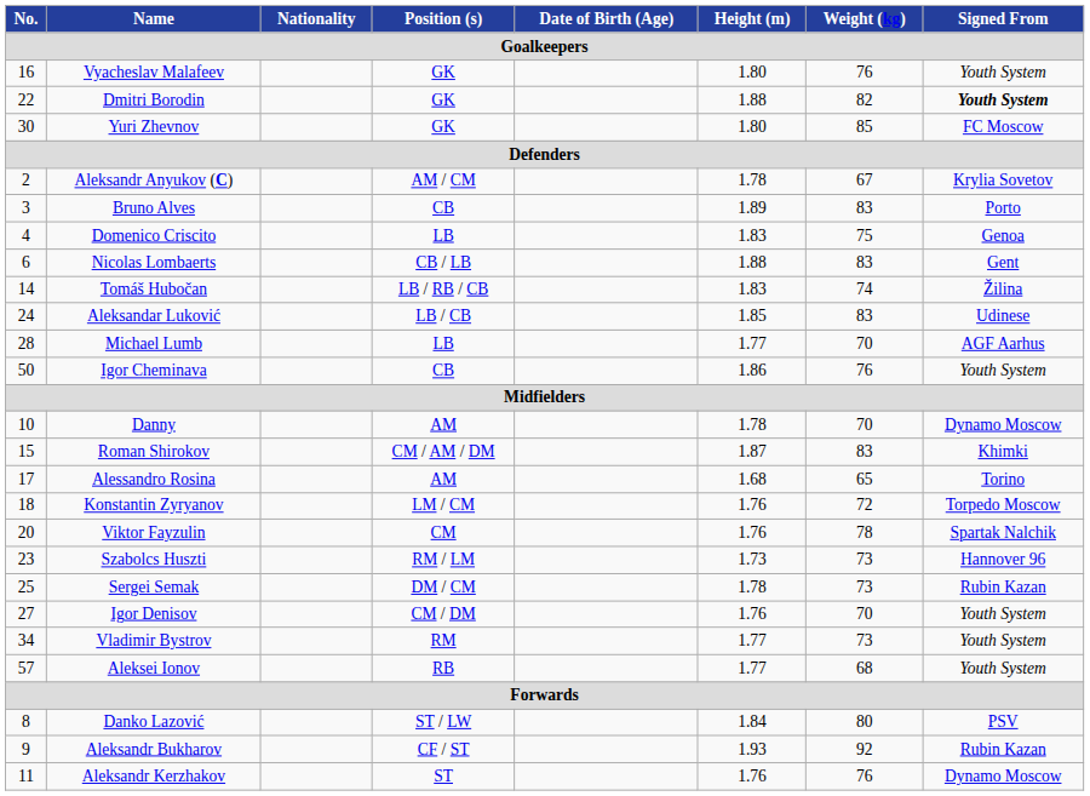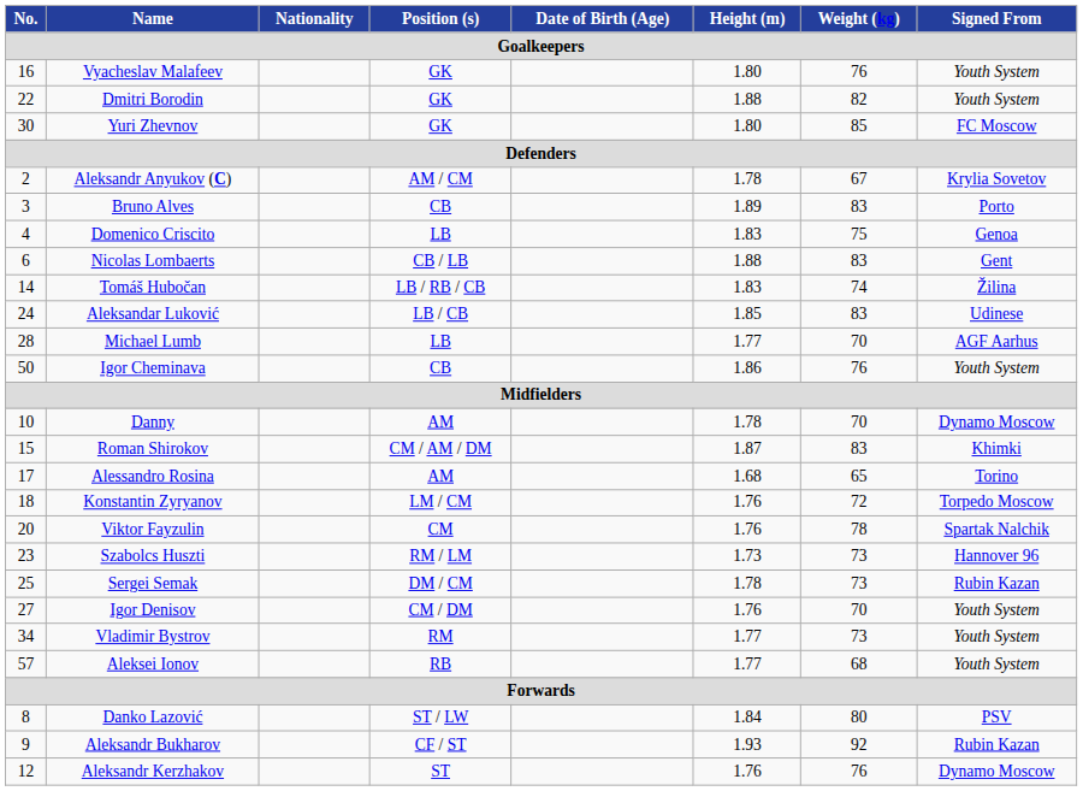 <table class="wikitable" style="text-align: center; font-size:90%" width=75%>
 <tr>
 <th style="background: #243e9c; color:white" align=right>No.</th>
 <th style="background: #243e9c; color:white" align=right>Name</th>
 <th style="background: #243e9c; color:white" align=right>Nationality</th>
 <th style="background: #243e9c; color:white" align=right>Position (s)</th>
 <th style="background: #243e9c; color:white" align=right>Date of Birth (Age)</th>
 <th style="background: #243e9c; color:white" align=right>Height (m)</th>
 <th style="background: #243e9c; color:white" align=right>Weight (<a href='#'>kg</a>)</th>
 <th style="background: #243e9c; color:white" align=right>Signed From</th>
 </tr>
 <tr>
 <th colspan=8 style="background: #DCDCDC" align=right>Goalkeepers</th>
 </tr>
 <tr>
 <td>16</td>
 <td><a href='#'>Vyacheslav Malafeev</a></td>
 <td></td>
 <td><a href='#'>GK</a></td>
 <td></td>
 <td>1.80</td>
 <td>76</td>
 <td><em>Youth System</em></td>
 </tr>
 <tr>
 <td>22</td>
 <td><a href='#'>Dmitri Borodin</a></td>
 <td></td>
 <td><a href='#'>GK</a></td>
 <td></td>
 <td>1.88</td>
 <td>82</td>
-<td><strong><em>Youth System</em></strong></td>
+<td><em>Youth System</em></td>
 </tr>
 <tr>
 <td>30</td>
 <td><a href='#'>Yuri Zhevnov</a></td>
 <td></td>
 <td><a href='#'>GK</a></td>
 <td></td>
 <td>1.80</td>
 <td>85</td>
 <td><a href='#'>FC Moscow</a></td>
 </tr>
 <tr>
 <th colspan=8 style="background: #DCDCDC" align=right>Defenders</th>
 </tr>
 <tr>
 <td>2</td>
 <td><a href='#'>Aleksandr Anyukov</a> (<strong><a href='#'>C</a></strong>)</td>
 <td></td>
 <td><a href='#'>AM</a> / <a href='#'>CM</a></td>
 <td></td>
 <td>1.78</td>
 <td>67</td>
 <td><a href='#'>Krylia Sovetov</a></td>
 </tr>
 <tr>
 <td>3</td>
 <td><a href='#'>Bruno Alves</a></td>
 <td></td>
 <td><a href='#'>CB</a></td>
 <td></td>
 <td>1.89</td>
 <td>83</td>
 <td> <a href='#'>Porto</a></td>
 </tr>
 <tr>
 <td>4</td>
 <td><a href='#'>Domenico Criscito</a></td>
 <td></td>
 <td><a href='#'>LB</a></td>
 <td></td>
 <td>1.83</td>
 <td>75</td>
 <td> <a href='#'>Genoa</a></td>
 </tr>
 <tr>
 <td>6</td>
 <td><a href='#'>Nicolas Lombaerts</a></td>
 <td></td>
 <td><a href='#'>CB</a> / <a href='#'>LB</a></td>
 <td></td>
 <td>1.88</td>
 <td>83</td>
 <td> <a href='#'>Gent</a></td>
 </tr>
 <tr>
 <td>14</td>
 <td><a href='#'>Tomáš Hubočan</a></td>
 <td></td>
 <td><a href='#'>LB</a> / <a href='#'>RB</a> / <a href='#'>CB</a></td>
 <td></td>
 <td>1.83</td>
 <td>74</td>
 <td> <a href='#'>Žilina</a></td>
 </tr>
 <tr>
 <td>24</td>
 <td><a href='#'>Aleksandar Luković</a></td>
 <td></td>
 <td><a href='#'>LB</a> / <a href='#'>CB</a></td>
 <td></td>
 <td>1.85</td>
 <td>83</td>
 <td> <a href='#'>Udinese</a></td>
 </tr>
 <tr>
 <td>28</td>
 <td><a href='#'>Michael Lumb</a></td>
 <td></td>
 <td><a href='#'>LB</a></td>
 <td></td>
 <td>1.77</td>
 <td>70</td>
 <td> <a href='#'>AGF Aarhus</a></td>
 </tr>
 <tr>
 <td>50</td>
 <td><a href='#'>Igor Cheminava</a></td>
 <td></td>
 <td><a href='#'>CB</a></td>
 <td></td>
 <td>1.86</td>
 <td>76</td>
 <td><em>Youth System</em></td>
 </tr>
 <tr>
 <th colspan=8 style="background: #DCDCDC" align=right>Midfielders</th>
 </tr>
 <tr>
 <td>10</td>
 <td><a href='#'>Danny</a></td>
 <td></td>
 <td><a href='#'>AM</a></td>
 <td></td>
 <td>1.78</td>
 <td>70</td>
 <td><a href='#'>Dynamo Moscow</a></td>
 </tr>
 <tr>
 <td>15</td>
 <td><a href='#'>Roman Shirokov</a></td>
 <td></td>
 <td><a href='#'>CM</a> / <a href='#'>AM</a> / <a href='#'>DM</a></td>
 <td></td>
 <td>1.87</td>
 <td>83</td>
 <td><a href='#'>Khimki</a></td>
 </tr>
 <tr>
 <td>17</td>
 <td><a href='#'>Alessandro Rosina</a></td>
 <td></td>
 <td><a href='#'>AM</a></td>
 <td></td>
 <td>1.68</td>
 <td>65</td>
 <td> <a href='#'>Torino</a></td>
 </tr>
 <tr>
 <td>18</td>
 <td><a href='#'>Konstantin Zyryanov</a></td>
 <td></td>
 <td><a href='#'>LM</a> / <a href='#'>CM</a></td>
 <td></td>
 <td>1.76</td>
 <td>72</td>
 <td><a href='#'>Torpedo Moscow</a></td>
 </tr>
 <tr>
 <td>20</td>
 <td><a href='#'>Viktor Fayzulin</a></td>
 <td></td>
 <td><a href='#'>CM</a></td>
 <td></td>
 <td>1.76</td>
 <td>78</td>
 <td><a href='#'>Spartak Nalchik</a></td>
 </tr>
 <tr>
 <td>23</td>
 <td><a href='#'>Szabolcs Huszti</a></td>
 <td></td>
 <td><a href='#'>RM</a> / <a href='#'>LM</a></td>
 <td></td>
 <td>1.73</td>
 <td>73</td>
 <td> <a href='#'>Hannover 96</a></td>
 </tr>
 <tr>
 <td>25</td>
 <td><a href='#'>Sergei Semak</a></td>
 <td></td>
 <td><a href='#'>DM</a> / <a href='#'>CM</a></td>
 <td></td>
 <td>1.78</td>
 <td>73</td>
 <td><a href='#'>Rubin Kazan</a></td>
 </tr>
 <tr>
 <td>27</td>
 <td><a href='#'>Igor Denisov</a></td>
 <td></td>
 <td><a href='#'>CM</a> / <a href='#'>DM</a></td>
 <td></td>
 <td>1.76</td>
 <td>70</td>
 <td><em>Youth System</em></td>
 </tr>
 <tr>
 <td>34</td>
 <td><a href='#'>Vladimir Bystrov</a></td>
 <td></td>
 <td><a href='#'>RM</a></td>
 <td></td>
 <td>1.77</td>
 <td>73</td>
 <td><em>Youth System</em></td>
 </tr>
 <tr>
 <td>57</td>
 <td><a href='#'>Aleksei Ionov</a></td>
 <td></td>
 <td><a href='#'>RB</a></td>
 <td></td>
 <td>1.77</td>
 <td>68</td>
 <td><em>Youth System</em></td>
 </tr>
 <tr>
 <th colspan=8 style="background: #DCDCDC" align=right>Forwards</th>
 </tr>
 <tr>
 <td>8</td>
 <td><a href='#'>Danko Lazović</a></td>
 <td></td>
 <td><a href='#'>ST</a> / <a href='#'>LW</a></td>
 <td></td>
 <td>1.84</td>
 <td>80</td>
 <td> <a href='#'>PSV</a></td>
 </tr>
 <tr>
 <td>9</td>
 <td><a href='#'>Aleksandr Bukharov</a></td>
 <td></td>
 <td><a href='#'>CF</a> / <a href='#'>ST</a></td>
 <td></td>
 <td>1.93</td>
 <td>92</td>
 <td><a href='#'>Rubin Kazan</a></td>
 </tr>
 <tr>
-<td>11</td>
+<td>12</td>
 <td><a href='#'>Aleksandr Kerzhakov</a></td>
 <td></td>
 <td><a href='#'>ST</a></td>
 <td></td>
 <td>1.76</td>
 <td>76</td>
 <td><a href='#'>Dynamo Moscow</a></td>
 </tr>
 </table>
